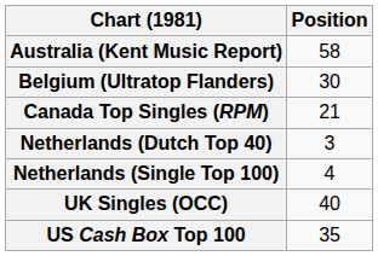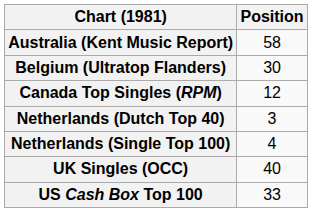 <table class="wikitable sortable plainrowheaders" style="text-align:center">
 <tr>
 <th>Chart (1981)</th>
 <th>Position</th>
 </tr>
 <tr>
 <th scope="row">Australia (Kent Music Report)</th>
 <td>58</td>
 </tr>
 <tr>
 <th scope="row">Belgium (Ultratop Flanders)</th>
 <td>30</td>
 </tr>
 <tr>
 <th scope="row">Canada Top Singles (<em>RPM</em>)</th>
-<td>21</td>
+<td>12</td>
 </tr>
 <tr>
 <th scope="row">Netherlands (Dutch Top 40)</th>
 <td>3</td>
 </tr>
 <tr>
 <th scope="row">Netherlands (Single Top 100)</th>
 <td>4</td>
 </tr>
 <tr>
 <th scope="row">UK Singles (OCC)</th>
 <td>40</td>
 </tr>
 <tr>
 <th scope="row">US <em>Cash Box</em> Top 100</th>
-<td>35</td>
+<td>33</td>
 </tr>
 </table>
